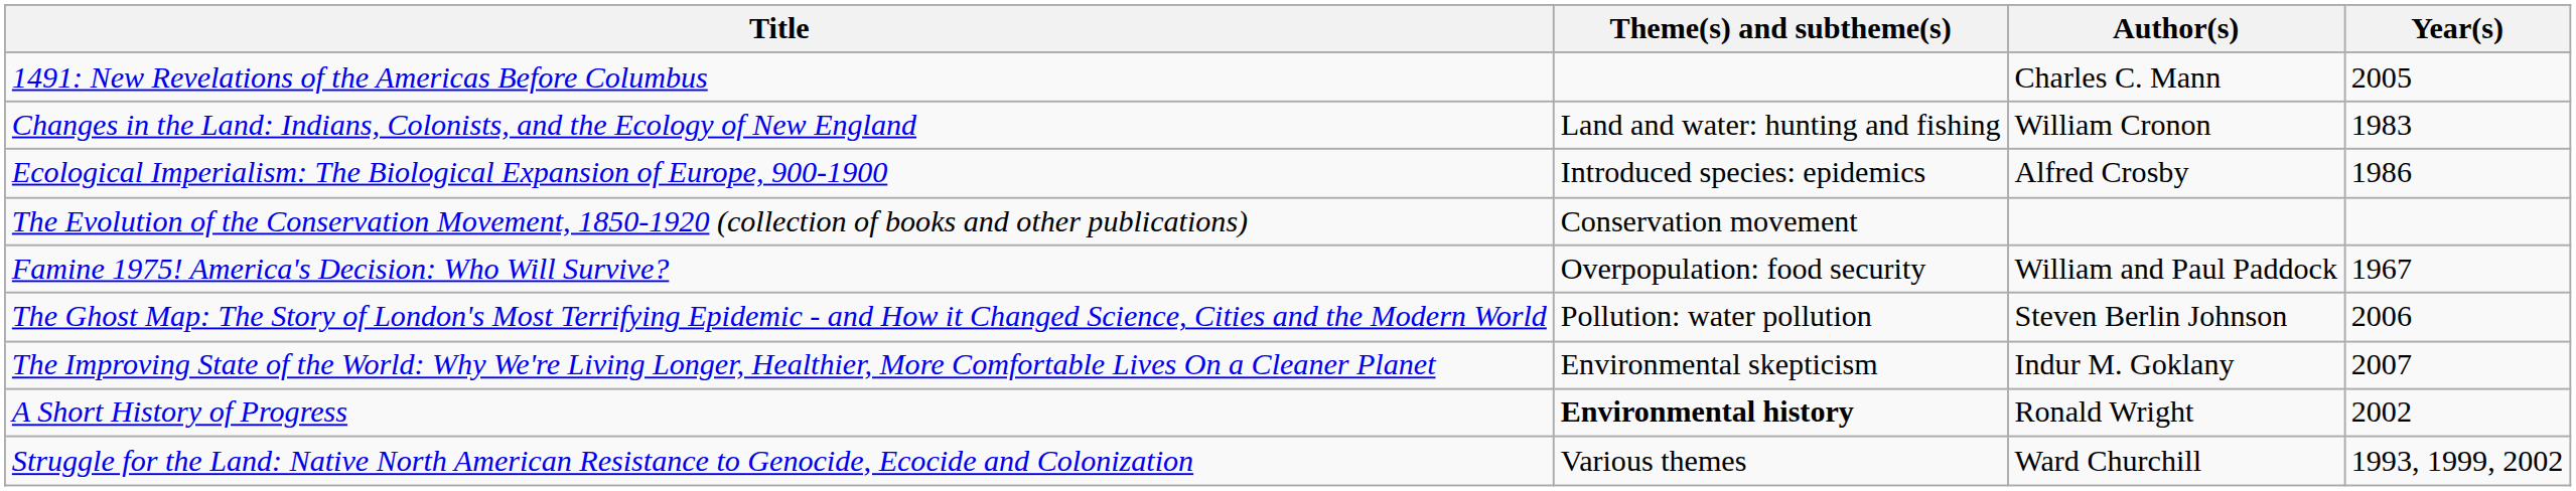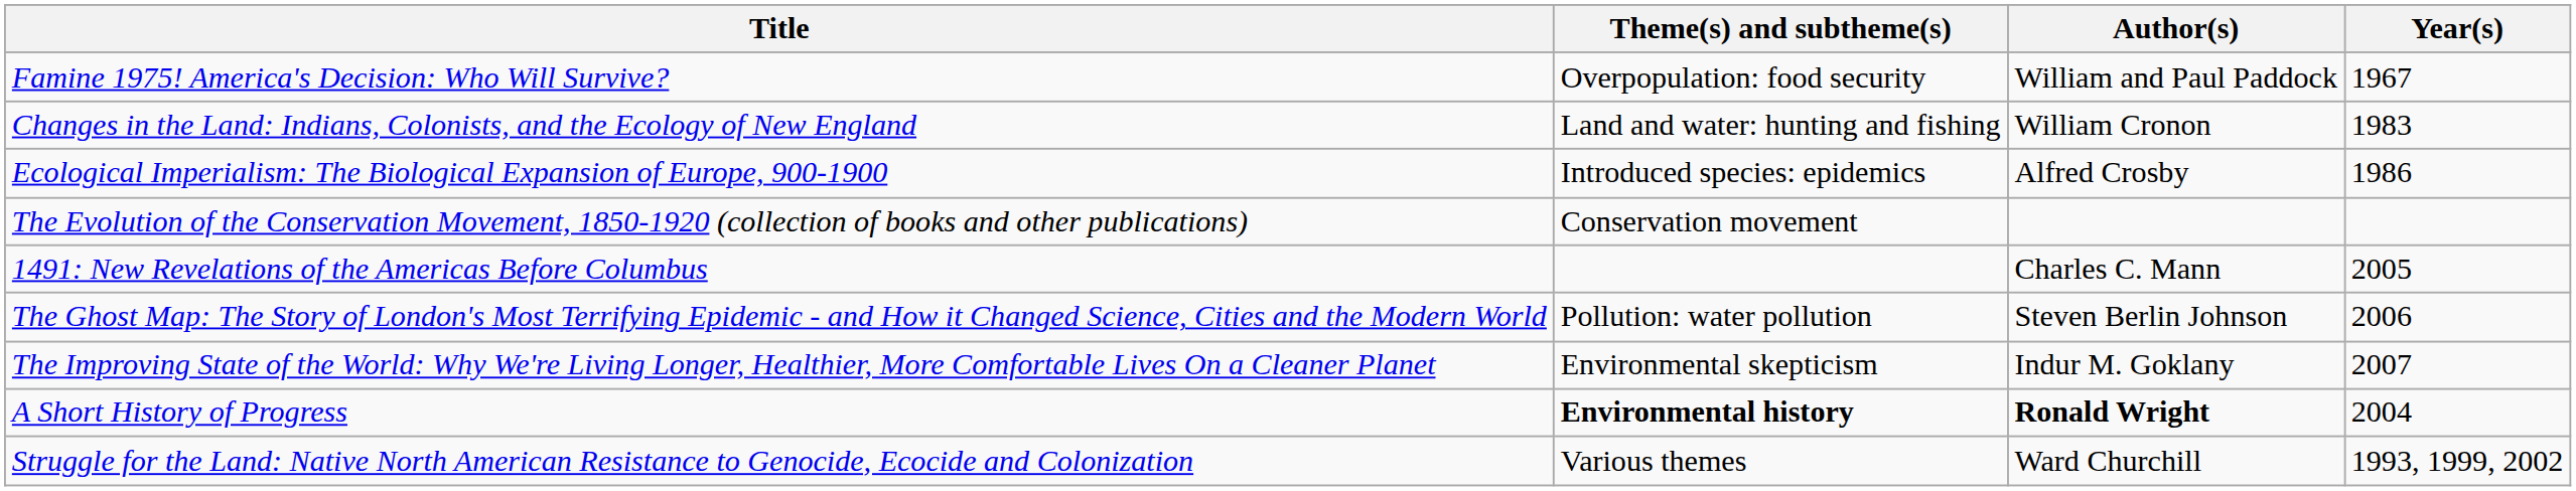 <table class="wikitable sortable">
 <tr>
 <th>Title</th>
 <th>Theme(s) and subtheme(s)</th>
 <th>Author(s)</th>
 <th>Year(s)</th>
 </tr>
 <tr>
-<td><em><a href='#'>1491: New Revelations of the Americas Before Columbus</a></em></td>
-<td></td>
-<td>Charles C. Mann</td>
-<td>2005</td>
+<td><em><a href='#'>Famine 1975! America's Decision: Who Will Survive?</a></em></td>
+<td>Overpopulation: food security</td>
+<td>William and Paul Paddock</td>
+<td>1967</td>
 </tr>
 <tr>
 <td><em><a href='#'>Changes in the Land: Indians, Colonists, and the Ecology of New England</a></em></td>
 <td>Land and water: hunting and fishing</td>
 <td>William Cronon</td>
 <td>1983</td>
 </tr>
 <tr>
 <td><em><a href='#'>Ecological Imperialism: The Biological Expansion of Europe, 900-1900</a></em></td>
 <td>Introduced species: epidemics</td>
 <td>Alfred Crosby</td>
 <td>1986</td>
 </tr>
 <tr>
 <td><em><a href='#'>The Evolution of the Conservation Movement, 1850-1920</a> (collection of books and other publications)</em></td>
 <td>Conservation movement</td>
 <td></td>
 <td></td>
 </tr>
 <tr>
-<td><em><a href='#'>Famine 1975! America's Decision: Who Will Survive?</a></em></td>
-<td>Overpopulation: food security</td>
-<td>William and Paul Paddock</td>
-<td>1967</td>
+<td><em><a href='#'>1491: New Revelations of the Americas Before Columbus</a></em></td>
+<td></td>
+<td>Charles C. Mann</td>
+<td>2005</td>
 </tr>
 <tr>
 <td><em><a href='#'>The Ghost Map: The Story of London's Most Terrifying Epidemic - and How it Changed Science, Cities and the Modern World</a></em></td>
 <td>Pollution: water pollution</td>
 <td>Steven Berlin Johnson</td>
 <td>2006</td>
 </tr>
 <tr>
 <td><em><a href='#'>The Improving State of the World: Why We're Living Longer, Healthier, More Comfortable Lives On a Cleaner Planet</a></em></td>
 <td>Environmental skepticism</td>
 <td>Indur M. Goklany</td>
 <td>2007</td>
 </tr>
 <tr>
 <td><em><a href='#'>A Short History of Progress</a></em></td>
 <td><strong>Environmental history</strong></td>
-<td>Ronald Wright</td>
-<td>2002</td>
+<td><strong>Ronald Wright</strong></td>
+<td>2004</td>
 </tr>
 <tr>
 <td><em><a href='#'>Struggle for the Land: Native North American Resistance to Genocide, Ecocide and Colonization</a></em></td>
 <td>Various themes</td>
 <td>Ward Churchill</td>
 <td>1993, 1999, 2002</td>
 </tr>
 </table>
